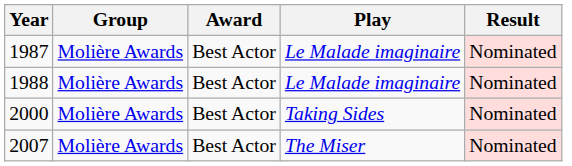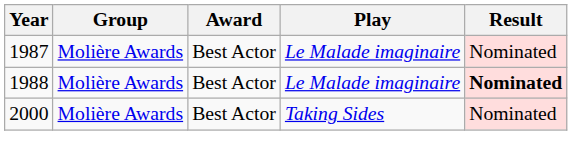 <table style="font-size: 100%;" class="wikitable">
 <tr>
 <th>Year</th>
 <th>Group</th>
 <th>Award</th>
 <th>Play</th>
 <th>Result</th>
 </tr>
 <tr>
 <td>1987</td>
 <td><a href='#'>Molière Awards</a></td>
 <td>Best Actor</td>
 <td><em><a href='#'>Le Malade imaginaire</a></em></td>
 <td style="background: #ffdddd">Nominated</td>
 </tr>
 <tr>
 <td>1988</td>
 <td><a href='#'>Molière Awards</a></td>
 <td>Best Actor</td>
 <td><em><a href='#'>Le Malade imaginaire</a></em></td>
-<td style="background: #ffdddd">Nominated</td>
+<td style="background: #ffdddd"><strong>Nominated</strong></td>
 </tr>
 <tr>
 <td>2000</td>
 <td><a href='#'>Molière Awards</a></td>
 <td>Best Actor</td>
 <td><em><a href='#'>Taking Sides</a></em></td>
 <td style="background: #ffdddd">Nominated</td>
 </tr>
-<tr>
-<td>2007</td>
-<td><a href='#'>Molière Awards</a></td>
-<td>Best Actor</td>
-<td><em><a href='#'>The Miser</a></em></td>
-<td style="background: #ffdddd">Nominated</td>
-</tr>
 </table>
